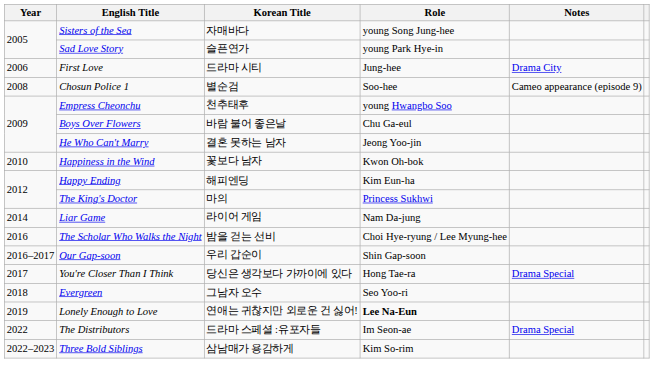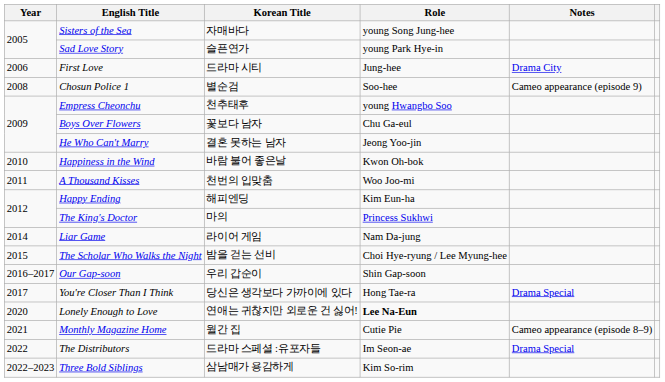 <table class="wikitable">
 <tr>
 <th>Year</th>
 <th>English Title</th>
 <th>Korean Title</th>
 <th>Role</th>
 <th class="unsortable">Notes</th>
 <th class="unsortable"></th>
 </tr>
 <tr>
 <td rowspan="2">2005</td>
 <td><em><a href='#'>Sisters of the Sea</a></em></td>
 <td>자매바다</td>
 <td>young Song Jung-hee</td>
 <td></td>
 <td></td>
 </tr>
 <tr>
 <td><em><a href='#'>Sad Love Story</a></em></td>
 <td>슬픈연가</td>
 <td>young Park Hye-in</td>
 <td></td>
 <td></td>
 </tr>
 <tr>
 <td>2006</td>
 <td><em>First Love</em></td>
 <td>드라마 시티</td>
 <td>Jung-hee</td>
 <td><a href='#'>Drama City</a></td>
 <td></td>
 </tr>
 <tr>
 <td>2008</td>
 <td><em>Chosun Police 1</em></td>
 <td>별순검</td>
 <td>Soo-hee</td>
 <td>Cameo appearance (episode 9)</td>
 <td></td>
 </tr>
 <tr>
 <td rowspan="3">2009</td>
 <td><em><a href='#'>Empress Cheonchu</a></em></td>
 <td>천추태후</td>
 <td>young <a href='#'>Hwangbo Soo</a></td>
 <td></td>
 <td></td>
 </tr>
 <tr>
 <td><em><a href='#'>Boys Over Flowers</a></em></td>
-<td>바람 불어 좋은날</td>
+<td>꽃보다 남자</td>
 <td>Chu Ga-eul</td>
 <td></td>
 <td></td>
 </tr>
 <tr>
 <td><em><a href='#'>He Who Can't Marry</a></em></td>
 <td>결혼 못하는 남자</td>
 <td>Jeong Yoo-jin</td>
 <td></td>
 <td></td>
 </tr>
 <tr>
 <td>2010</td>
 <td><em><a href='#'>Happiness in the Wind</a></em></td>
-<td>꽃보다 남자</td>
+<td>바람 불어 좋은날</td>
 <td>Kwon Oh-bok</td>
+<td></td>
+<td></td>
+</tr>
+<tr>
+<td>2011</td>
+<td><em><a href='#'>A Thousand Kisses</a></em></td>
+<td>천번의 입맞춤</td>
+<td>Woo Joo-mi</td>
 <td></td>
 <td></td>
 </tr>
 <tr>
 <td rowspan="2">2012</td>
 <td><em><a href='#'>Happy Ending</a></em></td>
 <td>해피엔딩</td>
 <td>Kim Eun-ha</td>
 <td></td>
 <td></td>
 </tr>
 <tr>
 <td><em><a href='#'>The King's Doctor</a></em></td>
 <td>마의</td>
 <td><a href='#'>Princess Sukhwi</a></td>
 <td></td>
 <td></td>
 </tr>
 <tr>
 <td>2014</td>
 <td><em><a href='#'>Liar Game</a></em></td>
 <td>라이어 게임</td>
 <td>Nam Da-jung</td>
 <td></td>
 <td></td>
 </tr>
 <tr>
-<td>2016</td>
+<td>2015</td>
 <td><em><a href='#'>The Scholar Who Walks the Night</a></em></td>
 <td>밤을 걷는 선비</td>
 <td>Choi Hye-ryung / Lee Myung-hee</td>
 <td></td>
 <td></td>
 </tr>
 <tr>
 <td>2016–2017</td>
 <td><em><a href='#'>Our Gap-soon</a></em></td>
 <td>우리 갑순이</td>
 <td>Shin Gap-soon</td>
 <td></td>
 <td></td>
 </tr>
 <tr>
 <td>2017</td>
 <td><em>You're Closer Than I Think</em></td>
 <td>당신은 생각보다 가까이에 있다</td>
 <td>Hong Tae-ra</td>
 <td><a href='#'>Drama Special</a></td>
 <td></td>
 </tr>
 <tr>
-<td>2018</td>
-<td><em><a href='#'>Evergreen</a></em></td>
-<td>그남자 오수</td>
-<td>Seo Yoo-ri</td>
+<td>2020</td>
+<td><em>Lonely Enough to Love</em></td>
+<td>연애는 귀찮지만 외로운 건 싫어!</td>
+<td><strong>Lee Na-Eun</strong></td>
 <td></td>
 <td></td>
 </tr>
 <tr>
-<td>2019</td>
-<td><em>Lonely Enough to Love</em></td>
-<td>연애는 귀찮지만 외로운 건 싫어!</td>
-<td><strong>Lee Na-Eun</strong></td>
-<td></td>
+<td>2021</td>
+<td><em><a href='#'>Monthly Magazine Home</a></em></td>
+<td>월간 집</td>
+<td>Cutie Pie</td>
+<td>Cameo appearance (episode 8–9)</td>
 <td></td>
 </tr>
 <tr>
 <td>2022</td>
 <td><em>The Distributors </em></td>
 <td>드라마 스페셜 :유포자들</td>
 <td>Im Seon-ae</td>
 <td><a href='#'>Drama Special</a></td>
 <td style="text-align:center;"></td>
 </tr>
 <tr>
 <td>2022–2023</td>
 <td><em><a href='#'>Three Bold Siblings</a></em></td>
 <td>삼남매가 용감하게</td>
 <td>Kim So-rim</td>
 <td></td>
 <td style="text-align:center;"></td>
 </tr>
 </table>
